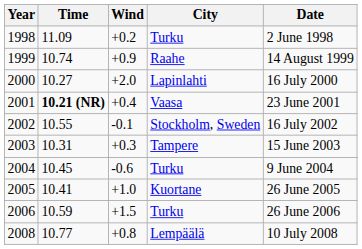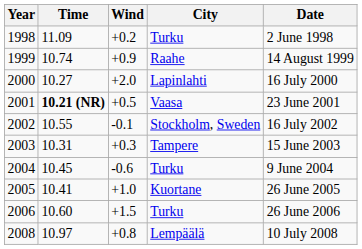 <table class="wikitable">
 <tr>
 <th>Year</th>
 <th>Time</th>
 <th>Wind</th>
 <th>City</th>
 <th>Date</th>
 </tr>
 <tr>
 <td>1998</td>
 <td>11.09</td>
 <td>+0.2</td>
 <td><a href='#'>Turku</a></td>
 <td>2 June 1998</td>
 </tr>
 <tr>
 <td>1999</td>
 <td>10.74</td>
 <td>+0.9</td>
 <td><a href='#'>Raahe</a></td>
 <td>14 August 1999</td>
 </tr>
 <tr>
 <td>2000</td>
 <td>10.27</td>
 <td>+2.0</td>
 <td><a href='#'>Lapinlahti</a></td>
 <td>16 July 2000</td>
 </tr>
 <tr>
 <td>2001</td>
 <td><strong>10.21 (NR)</strong></td>
-<td>+0.4</td>
+<td>+0.5</td>
 <td><a href='#'>Vaasa</a></td>
 <td>23 June 2001</td>
 </tr>
 <tr>
 <td>2002</td>
 <td>10.55</td>
 <td>-0.1</td>
 <td><a href='#'>Stockholm</a>, <a href='#'>Sweden</a></td>
 <td>16 July 2002</td>
 </tr>
 <tr>
 <td>2003</td>
 <td>10.31</td>
 <td>+0.3</td>
 <td><a href='#'>Tampere</a></td>
 <td>15 June 2003</td>
 </tr>
 <tr>
 <td>2004</td>
 <td>10.45</td>
 <td>-0.6</td>
 <td><a href='#'>Turku</a></td>
 <td>9 June 2004</td>
 </tr>
 <tr>
 <td>2005</td>
 <td>10.41</td>
 <td>+1.0</td>
 <td><a href='#'>Kuortane</a></td>
 <td>26 June 2005</td>
 </tr>
 <tr>
 <td>2006</td>
-<td>10.59</td>
+<td>10.60</td>
 <td>+1.5</td>
 <td><a href='#'>Turku</a></td>
 <td>26 June 2006</td>
 </tr>
 <tr>
 <td>2008</td>
-<td>10.77</td>
+<td>10.97</td>
 <td>+0.8</td>
 <td><a href='#'>Lempäälä</a></td>
 <td>10 July 2008</td>
 </tr>
 </table>
